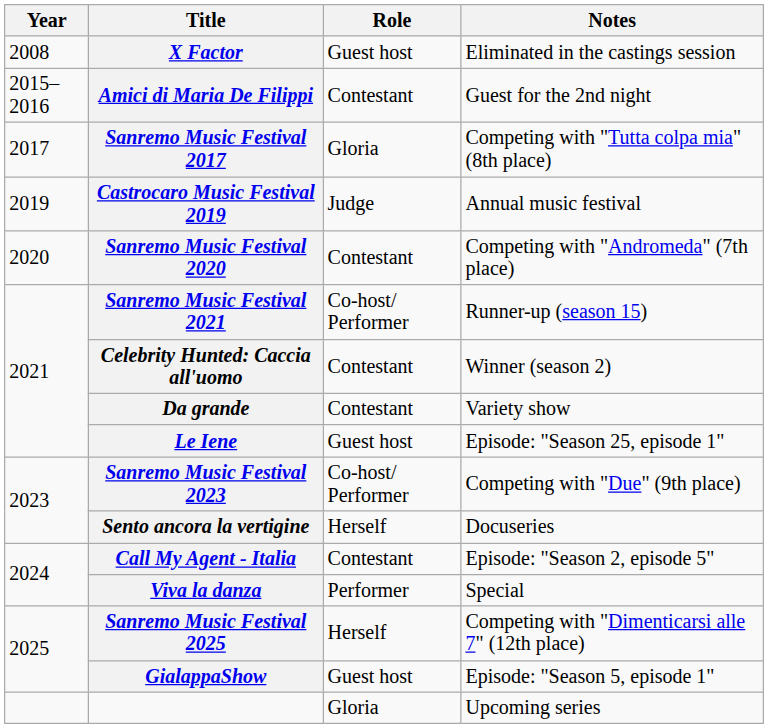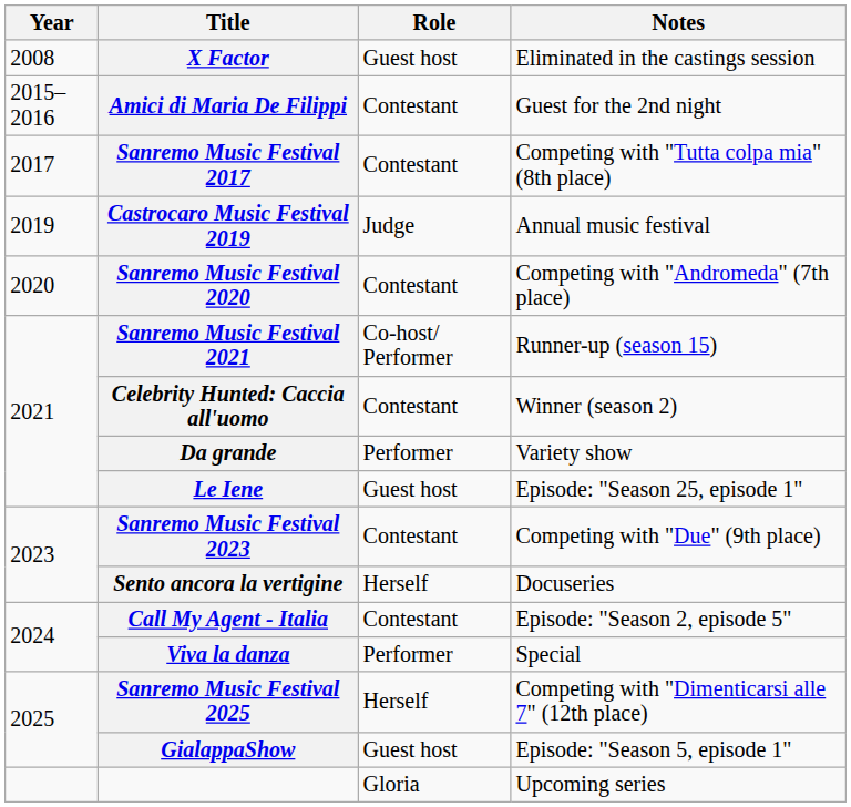 <table class="wikitable plainrowheaders">
 <tr>
 <th scope="col">Year</th>
 <th scope="col">Title</th>
 <th scope="col">Role</th>
 <th scope="col">Notes</th>
 </tr>
 <tr>
 <td>2008</td>
 <th scope="row"><em><a href='#'>X Factor</a></em></th>
 <td>Guest host</td>
 <td>Eliminated in the castings session</td>
 </tr>
 <tr>
 <td>2015–2016</td>
 <th scope="row"><em><a href='#'>Amici di Maria De Filippi</a></em></th>
 <td>Contestant</td>
 <td>Guest for the 2nd night</td>
 </tr>
 <tr>
 <td>2017</td>
 <th scope="row"><em><a href='#'>Sanremo Music Festival 2017</a></em></th>
-<td>Gloria</td>
+<td>Contestant</td>
 <td>Competing with "<a href='#'>Tutta colpa mia</a>" (8th place)</td>
 </tr>
 <tr>
 <td>2019</td>
 <th scope="row"><em><a href='#'>Castrocaro Music Festival 2019</a></em></th>
 <td>Judge</td>
 <td>Annual music festival</td>
 </tr>
 <tr>
 <td>2020</td>
 <th scope="row"><em><a href='#'>Sanremo Music Festival 2020</a></em></th>
 <td>Contestant</td>
 <td>Competing with "<a href='#'>Andromeda</a>" (7th place)</td>
 </tr>
 <tr>
 <td rowspan="4">2021</td>
 <th scope="row"><em><a href='#'>Sanremo Music Festival 2021</a></em></th>
 <td>Co-host/ Performer</td>
 <td>Runner-up (<a href='#'>season 15</a>)</td>
 </tr>
 <tr>
 <th scope="row"><em>Celebrity Hunted: Caccia all'uomo</em></th>
 <td>Contestant</td>
 <td>Winner (season 2)</td>
 </tr>
 <tr>
 <th scope="row"><em>Da grande</em></th>
-<td>Contestant</td>
+<td>Performer</td>
 <td>Variety show</td>
 </tr>
 <tr>
 <th scope="row"><em><a href='#'>Le Iene</a></em></th>
 <td>Guest host</td>
 <td>Episode: "Season 25, episode 1"</td>
 </tr>
 <tr>
 <td rowspan="2">2023</td>
 <th scope="row"><em><a href='#'>Sanremo Music Festival 2023</a></em></th>
-<td>Co-host/ Performer</td>
+<td>Contestant</td>
 <td>Competing with "<a href='#'>Due</a>" (9th place)</td>
 </tr>
 <tr>
 <th scope="row"><em>Sento ancora la vertigine</em></th>
 <td>Herself</td>
 <td>Docuseries</td>
 </tr>
 <tr>
 <td rowspan="2">2024</td>
 <th scope="row"><em><a href='#'>Call My Agent - Italia</a></em></th>
 <td>Contestant</td>
 <td>Episode: "Season 2, episode 5"</td>
 </tr>
 <tr>
 <th scope="row"><em><a href='#'>Viva la danza</a></em></th>
 <td>Performer</td>
 <td>Special</td>
 </tr>
 <tr>
 <td rowspan=2>2025</td>
 <th scope=row><em><a href='#'>Sanremo Music Festival 2025</a></em></th>
 <td>Herself</td>
 <td>Competing with "<a href='#'>Dimenticarsi alle 7</a>" (12th place)</td>
 </tr>
 <tr>
 <th scope="row"><em><a href='#'>GialappaShow</a></em></th>
 <td>Guest host</td>
 <td>Episode: "Season 5, episode 1"</td>
 </tr>
 <tr>
 <td></td>
 <td></td>
 <td>Gloria</td>
 <td>Upcoming series</td>
 </tr>
 </table>
